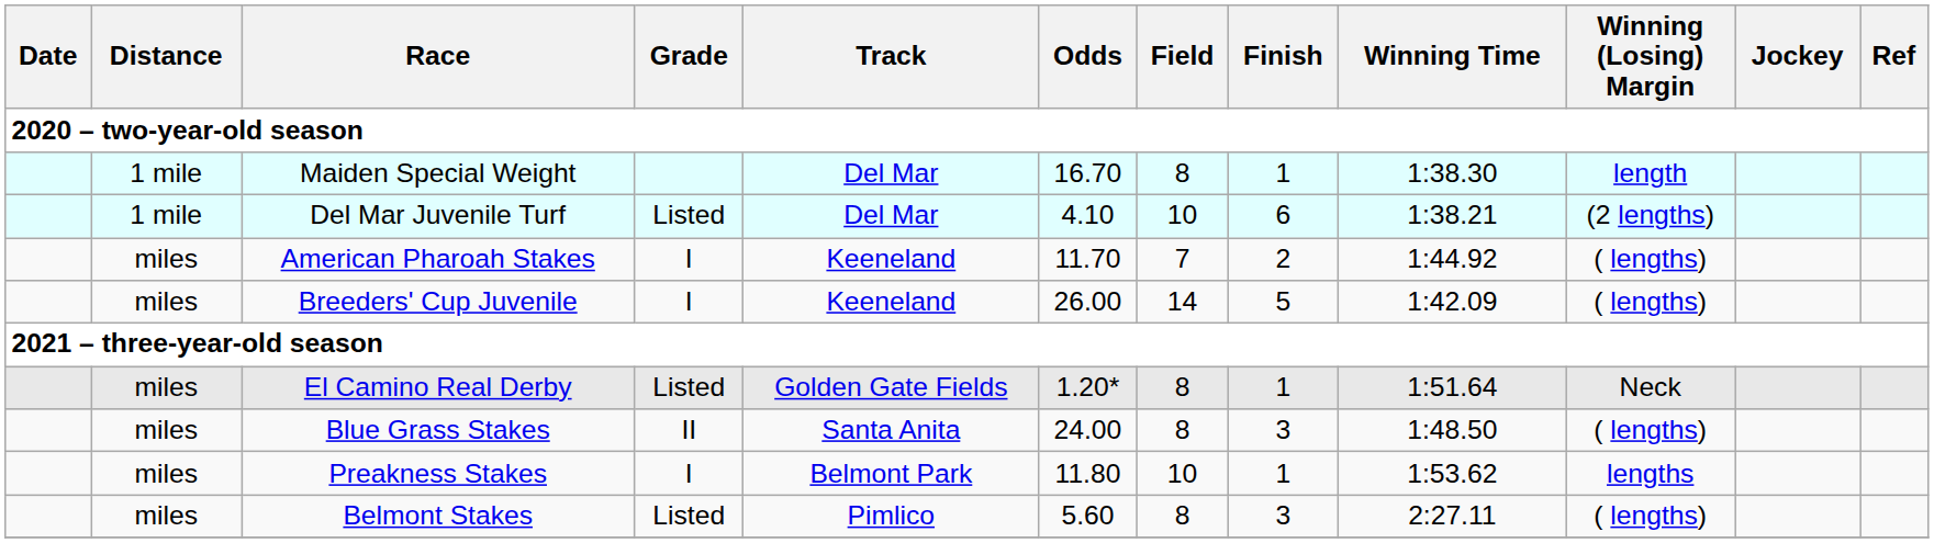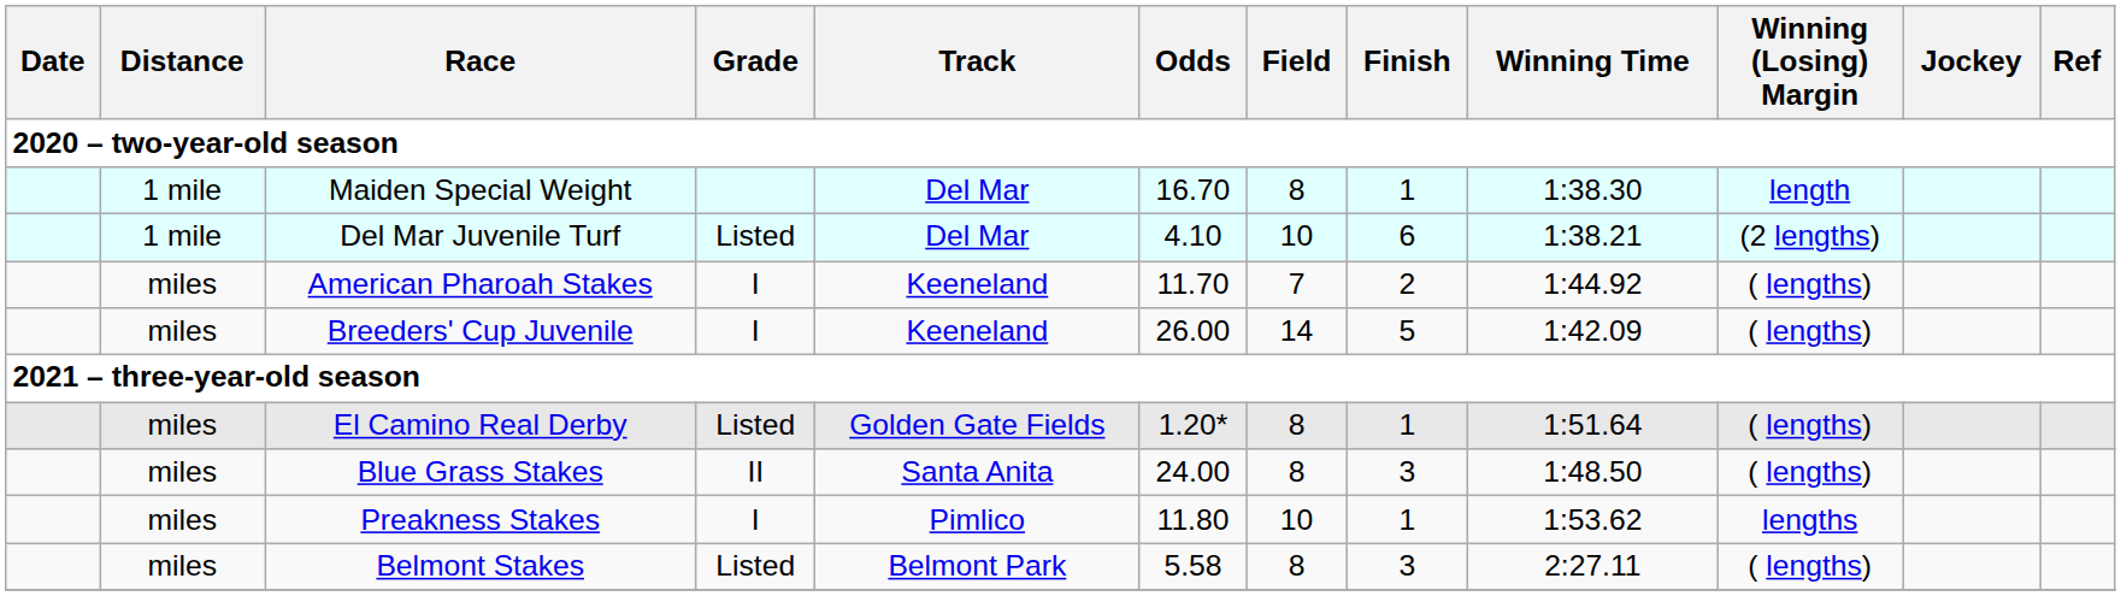 <table class = "wikitable sortable" style="text-align:center; width:90%">
 <tr>
 <th scope="col">Date</th>
 <th scope="col">Distance</th>
 <th scope="col">Race</th>
 <th scope="col">Grade</th>
 <th scope="col">Track</th>
 <th scope="col">Odds</th>
 <th scope="col">Field</th>
 <th scope="col">Finish</th>
 <th scope="col">Winning Time</th>
 <th scope="col">Winning<br>(Losing)<br>Margin</th>
 <th scope="col">Jockey</th>
 <th scope="col" class="unsortable">Ref</th>
 </tr>
 <tr style="background-color:white">
 <td align="left" colspan=12><strong>2020 – two-year-old season</strong></td>
 </tr>
 <tr style="background-color:lightcyan">
 <td></td>
 <td>1 mile</td>
 <td>Maiden Special Weight</td>
 <td></td>
 <td><a href='#'>Del Mar</a></td>
 <td>16.70</td>
 <td>8</td>
 <td>1</td>
 <td>1:38.30</td>
 <td>  <a href='#'>length</a></td>
 <td></td>
 <td></td>
 </tr>
 <tr style="background-color:lightcyan">
 <td></td>
 <td>1 mile</td>
 <td>Del Mar Juvenile Turf</td>
 <td>Listed</td>
 <td><a href='#'>Del Mar</a></td>
 <td>4.10</td>
 <td>10</td>
 <td>6</td>
 <td>1:38.21</td>
 <td>(2 <a href='#'>lengths</a>)</td>
 <td></td>
 <td></td>
 </tr>
 <tr>
 <td></td>
 <td> miles</td>
 <td><a href='#'>American Pharoah Stakes</a></td>
 <td>I</td>
 <td><a href='#'>Keeneland</a></td>
 <td>11.70</td>
 <td>7</td>
 <td>2</td>
 <td>1:44.92</td>
 <td>( <a href='#'>lengths</a>)</td>
 <td></td>
 <td></td>
 </tr>
 <tr>
 <td></td>
 <td> miles</td>
 <td><a href='#'>Breeders' Cup Juvenile</a></td>
 <td>I</td>
 <td><a href='#'>Keeneland</a></td>
 <td>26.00</td>
 <td>14</td>
 <td>5</td>
 <td>1:42.09</td>
 <td>( <a href='#'>lengths</a>)</td>
 <td></td>
 <td></td>
 </tr>
 <tr style="background-color:white">
 <td align="left" colspan=12><strong>2021 – three-year-old season</strong></td>
 </tr>
 <tr style="background-color:#E8E8E8">
 <td></td>
 <td>  miles</td>
 <td><a href='#'>El Camino Real Derby</a></td>
 <td>Listed</td>
 <td><a href='#'>Golden Gate Fields</a></td>
 <td>1.20*</td>
 <td>8</td>
 <td>1</td>
 <td>1:51.64</td>
-<td>Neck</td>
+<td>( <a href='#'>lengths</a>)</td>
 <td></td>
 <td></td>
 </tr>
 <tr>
 <td></td>
 <td>  miles</td>
 <td><a href='#'>Blue Grass Stakes</a></td>
 <td>II</td>
 <td><a href='#'>Santa Anita</a></td>
 <td>24.00</td>
 <td>8</td>
 <td>3</td>
 <td>1:48.50</td>
 <td>( <a href='#'>lengths</a>)</td>
 <td></td>
 <td></td>
 </tr>
 <tr>
 <td></td>
 <td>  miles</td>
 <td><a href='#'>Preakness Stakes</a></td>
 <td>I</td>
-<td><a href='#'>Belmont Park</a></td>
+<td><a href='#'>Pimlico</a></td>
 <td>11.80</td>
 <td>10</td>
 <td>1</td>
 <td>1:53.62</td>
 <td>  <a href='#'>lengths</a></td>
 <td></td>
 <td></td>
 </tr>
 <tr>
 <td></td>
 <td>  miles</td>
 <td><a href='#'>Belmont Stakes</a></td>
 <td>Listed</td>
-<td><a href='#'>Pimlico</a></td>
-<td>5.60</td>
+<td><a href='#'>Belmont Park</a></td>
+<td>5.58</td>
 <td>8</td>
 <td>3</td>
 <td>2:27.11</td>
 <td>( <a href='#'>lengths</a>)</td>
 <td></td>
 <td></td>
 </tr>
 <tr>
 </tr>
 </table>
